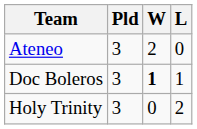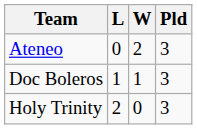 <table class="wikitable">
 <tr>
 <th>Team</th>
+<th><abbr>L</abbr></th>
+<th><abbr>W</abbr></th>
 <th><abbr>Pld</abbr></th>
-<th><abbr>W</abbr></th>
-<th><abbr>L</abbr></th>
 </tr>
 <tr>
 <td><a href='#'>Ateneo</a></td>
+<td>0</td>
+<td>2</td>
 <td>3</td>
-<td>2</td>
-<td>0</td>
 </tr>
 <tr>
 <td>Doc Boleros</td>
+<td>1</td>
+<td>1</td>
 <td>3</td>
-<td><strong>1</strong></td>
-<td>1</td>
 </tr>
 <tr>
 <td>Holy Trinity</td>
+<td>2</td>
+<td>0</td>
 <td>3</td>
-<td>0</td>
-<td>2</td>
 </tr>
 </table>
